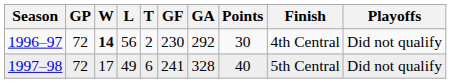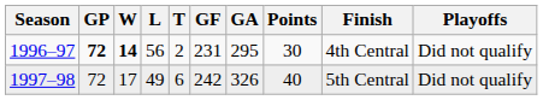 <table class="wikitable">
 <tr>
 <th>Season</th>
 <th>GP</th>
 <th>W</th>
 <th>L</th>
 <th>T</th>
 <th>GF</th>
 <th>GA</th>
 <th>Points</th>
 <th>Finish</th>
 <th>Playoffs</th>
 </tr>
 <tr align="center">
 <td><a href='#'>1996–97</a></td>
-<td>72</td>
+<td><strong>72</strong></td>
 <td><strong>14</strong></td>
 <td>56</td>
 <td>2</td>
-<td>230</td>
-<td>292</td>
+<td>231</td>
+<td>295</td>
 <td>30</td>
 <td>4th Central</td>
 <td>Did not qualify</td>
 </tr>
 <tr align="center" bgcolor="#eeeeee">
 <td><a href='#'>1997–98</a></td>
 <td>72</td>
 <td>17</td>
 <td>49</td>
 <td>6</td>
-<td>241</td>
-<td>328</td>
+<td>242</td>
+<td>326</td>
 <td>40</td>
 <td>5th Central</td>
 <td>Did not qualify</td>
 </tr>
 </table>
